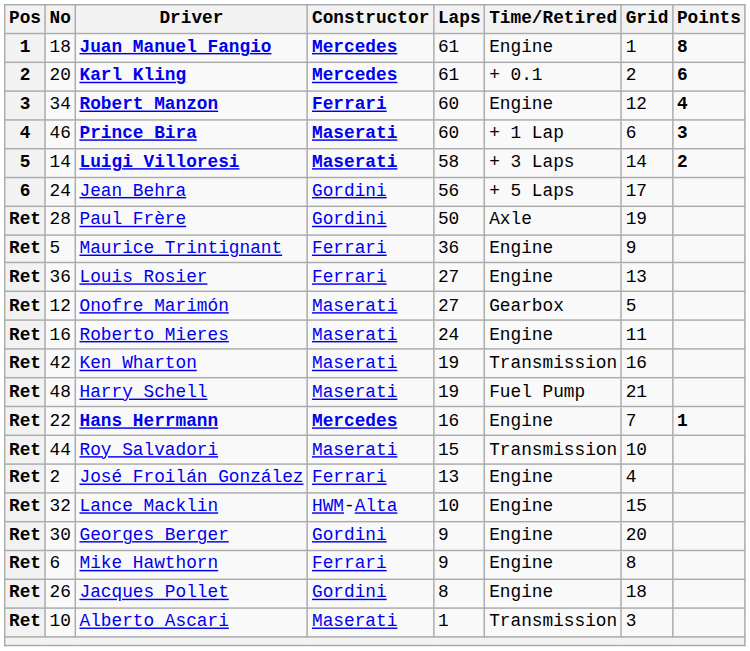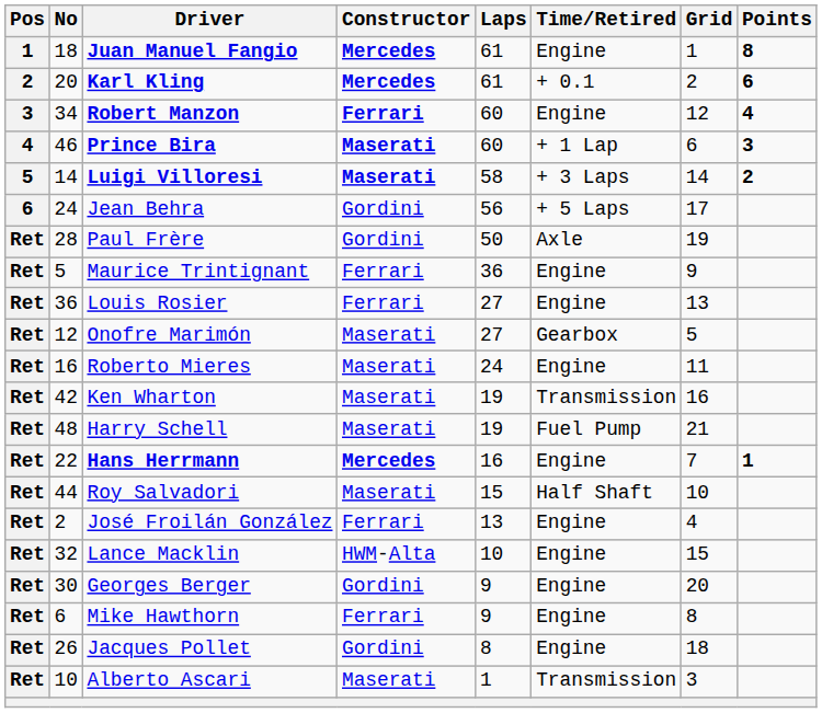 <table class="wikitable" style="font-size:95%;">
 <tr>
 <th>Pos</th>
 <th>No</th>
 <th>Driver</th>
 <th>Constructor</th>
 <th>Laps</th>
 <th>Time/Retired</th>
 <th>Grid</th>
 <th>Points</th>
 </tr>
 <tr>
 <th>1</th>
 <td>18</td>
 <td> <strong><a href='#'>Juan Manuel Fangio</a></strong></td>
 <td><strong><a href='#'>Mercedes</a></strong></td>
 <td>61</td>
 <td>Engine</td>
 <td>1</td>
 <td><strong>8</strong></td>
 </tr>
 <tr>
 <th>2</th>
 <td>20</td>
 <td> <strong><a href='#'>Karl Kling</a></strong></td>
 <td><strong><a href='#'>Mercedes</a></strong></td>
 <td>61</td>
 <td>+ 0.1</td>
 <td>2</td>
 <td><strong>6</strong></td>
 </tr>
 <tr>
 <th>3</th>
 <td>34</td>
 <td> <strong><a href='#'>Robert Manzon</a></strong></td>
 <td><strong><a href='#'>Ferrari</a></strong></td>
 <td>60</td>
 <td>Engine</td>
 <td>12</td>
 <td><strong>4</strong></td>
 </tr>
 <tr>
 <th>4</th>
 <td>46</td>
 <td> <strong><a href='#'>Prince Bira</a></strong></td>
 <td><strong><a href='#'>Maserati</a></strong></td>
 <td>60</td>
 <td>+ 1 Lap</td>
 <td>6</td>
 <td><strong>3</strong></td>
 </tr>
 <tr>
 <th>5</th>
 <td>14</td>
 <td> <strong><a href='#'>Luigi Villoresi</a></strong></td>
 <td><strong><a href='#'>Maserati</a></strong></td>
 <td>58</td>
 <td>+ 3 Laps</td>
 <td>14</td>
 <td><strong>2</strong></td>
 </tr>
 <tr>
 <th>6</th>
 <td>24</td>
 <td> <a href='#'>Jean Behra</a></td>
 <td><a href='#'>Gordini</a></td>
 <td>56</td>
 <td>+ 5 Laps</td>
 <td>17</td>
 <td> </td>
 </tr>
 <tr>
 <th>Ret</th>
 <td>28</td>
 <td> <a href='#'>Paul Frère</a></td>
 <td><a href='#'>Gordini</a></td>
 <td>50</td>
 <td>Axle</td>
 <td>19</td>
 <td> </td>
 </tr>
 <tr>
 <th>Ret</th>
 <td>5</td>
 <td> <a href='#'>Maurice Trintignant</a></td>
 <td><a href='#'>Ferrari</a></td>
 <td>36</td>
 <td>Engine</td>
 <td>9</td>
 <td> </td>
 </tr>
 <tr>
 <th>Ret</th>
 <td>36</td>
 <td> <a href='#'>Louis Rosier</a></td>
 <td><a href='#'>Ferrari</a></td>
 <td>27</td>
 <td>Engine</td>
 <td>13</td>
 <td> </td>
 </tr>
 <tr>
 <th>Ret</th>
 <td>12</td>
 <td> <a href='#'>Onofre Marimón</a></td>
 <td><a href='#'>Maserati</a></td>
 <td>27</td>
 <td>Gearbox</td>
 <td>5</td>
 <td> </td>
 </tr>
 <tr>
 <th>Ret</th>
 <td>16</td>
 <td> <a href='#'>Roberto Mieres</a></td>
 <td><a href='#'>Maserati</a></td>
 <td>24</td>
 <td>Engine</td>
 <td>11</td>
 <td> </td>
 </tr>
 <tr>
 <th>Ret</th>
 <td>42</td>
 <td> <a href='#'>Ken Wharton</a></td>
 <td><a href='#'>Maserati</a></td>
 <td>19</td>
 <td>Transmission</td>
 <td>16</td>
 <td> </td>
 </tr>
 <tr>
 <th>Ret</th>
 <td>48</td>
 <td> <a href='#'>Harry Schell</a></td>
 <td><a href='#'>Maserati</a></td>
 <td>19</td>
 <td>Fuel Pump</td>
 <td>21</td>
 <td> </td>
 </tr>
 <tr>
 <th>Ret</th>
 <td>22</td>
 <td> <strong><a href='#'>Hans Herrmann</a></strong></td>
 <td><strong><a href='#'>Mercedes</a></strong></td>
 <td>16</td>
 <td>Engine</td>
 <td>7</td>
 <td><strong>1</strong></td>
 </tr>
 <tr>
 <th>Ret</th>
 <td>44</td>
 <td> <a href='#'>Roy Salvadori</a></td>
 <td><a href='#'>Maserati</a></td>
 <td>15</td>
-<td>Transmission</td>
+<td>Half Shaft</td>
 <td>10</td>
 <td> </td>
 </tr>
 <tr>
 <th>Ret</th>
 <td>2</td>
 <td> <a href='#'>José Froilán González</a></td>
 <td><a href='#'>Ferrari</a></td>
 <td>13</td>
 <td>Engine</td>
 <td>4</td>
 <td> </td>
 </tr>
 <tr>
 <th>Ret</th>
 <td>32</td>
 <td> <a href='#'>Lance Macklin</a></td>
 <td><a href='#'>HWM</a>-<a href='#'>Alta</a></td>
 <td>10</td>
 <td>Engine</td>
 <td>15</td>
 <td> </td>
 </tr>
 <tr>
 <th>Ret</th>
 <td>30</td>
 <td> <a href='#'>Georges Berger</a></td>
 <td><a href='#'>Gordini</a></td>
 <td>9</td>
 <td>Engine</td>
 <td>20</td>
 <td> </td>
 </tr>
 <tr>
 <th>Ret</th>
 <td>6</td>
 <td> <a href='#'>Mike Hawthorn</a></td>
 <td><a href='#'>Ferrari</a></td>
 <td>9</td>
 <td>Engine</td>
 <td>8</td>
 <td> </td>
 </tr>
 <tr>
 <th>Ret</th>
 <td>26</td>
 <td> <a href='#'>Jacques Pollet</a></td>
 <td><a href='#'>Gordini</a></td>
 <td>8</td>
 <td>Engine</td>
 <td>18</td>
 <td> </td>
 </tr>
 <tr>
 <th>Ret</th>
 <td>10</td>
 <td> <a href='#'>Alberto Ascari</a></td>
 <td><a href='#'>Maserati</a></td>
 <td>1</td>
 <td>Transmission</td>
 <td>3</td>
 <td> </td>
 </tr>
 <tr>
 <th colspan="8"></th>
 </tr>
 </table>
